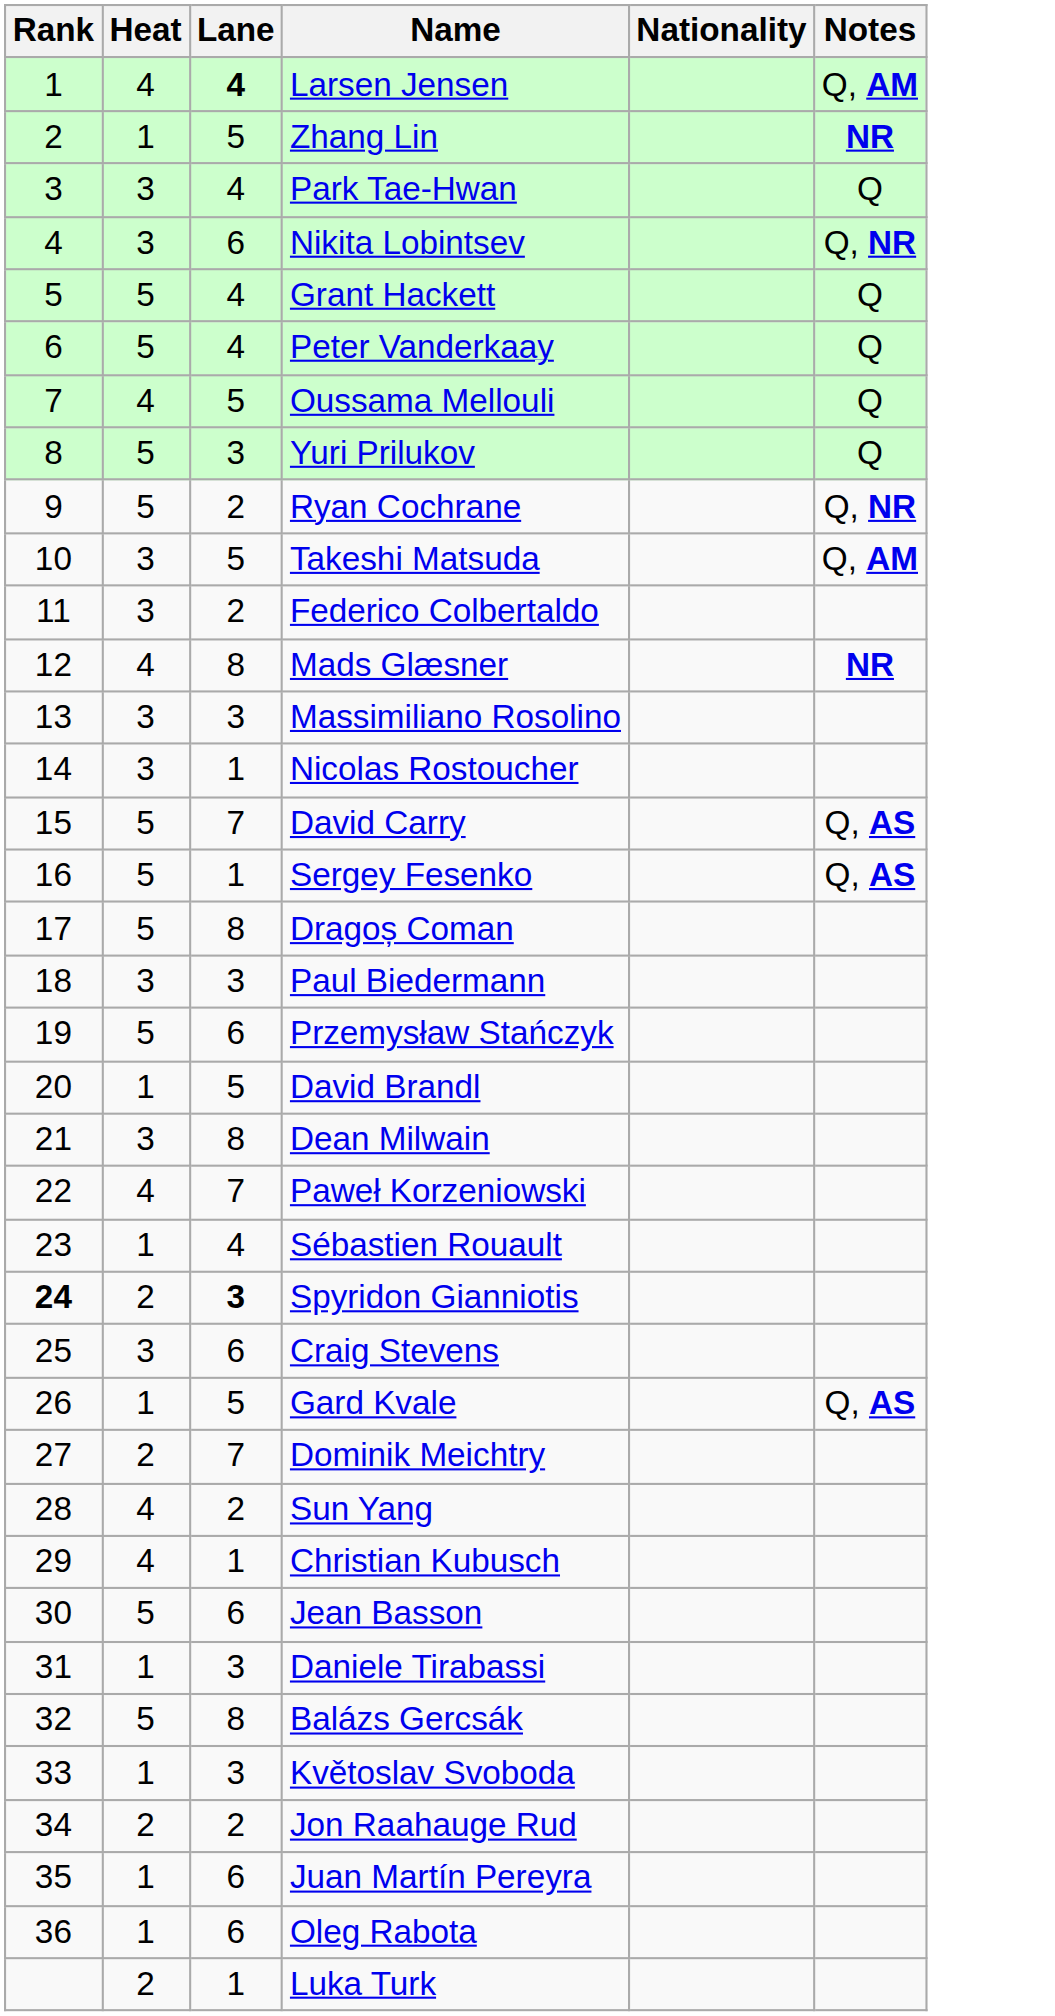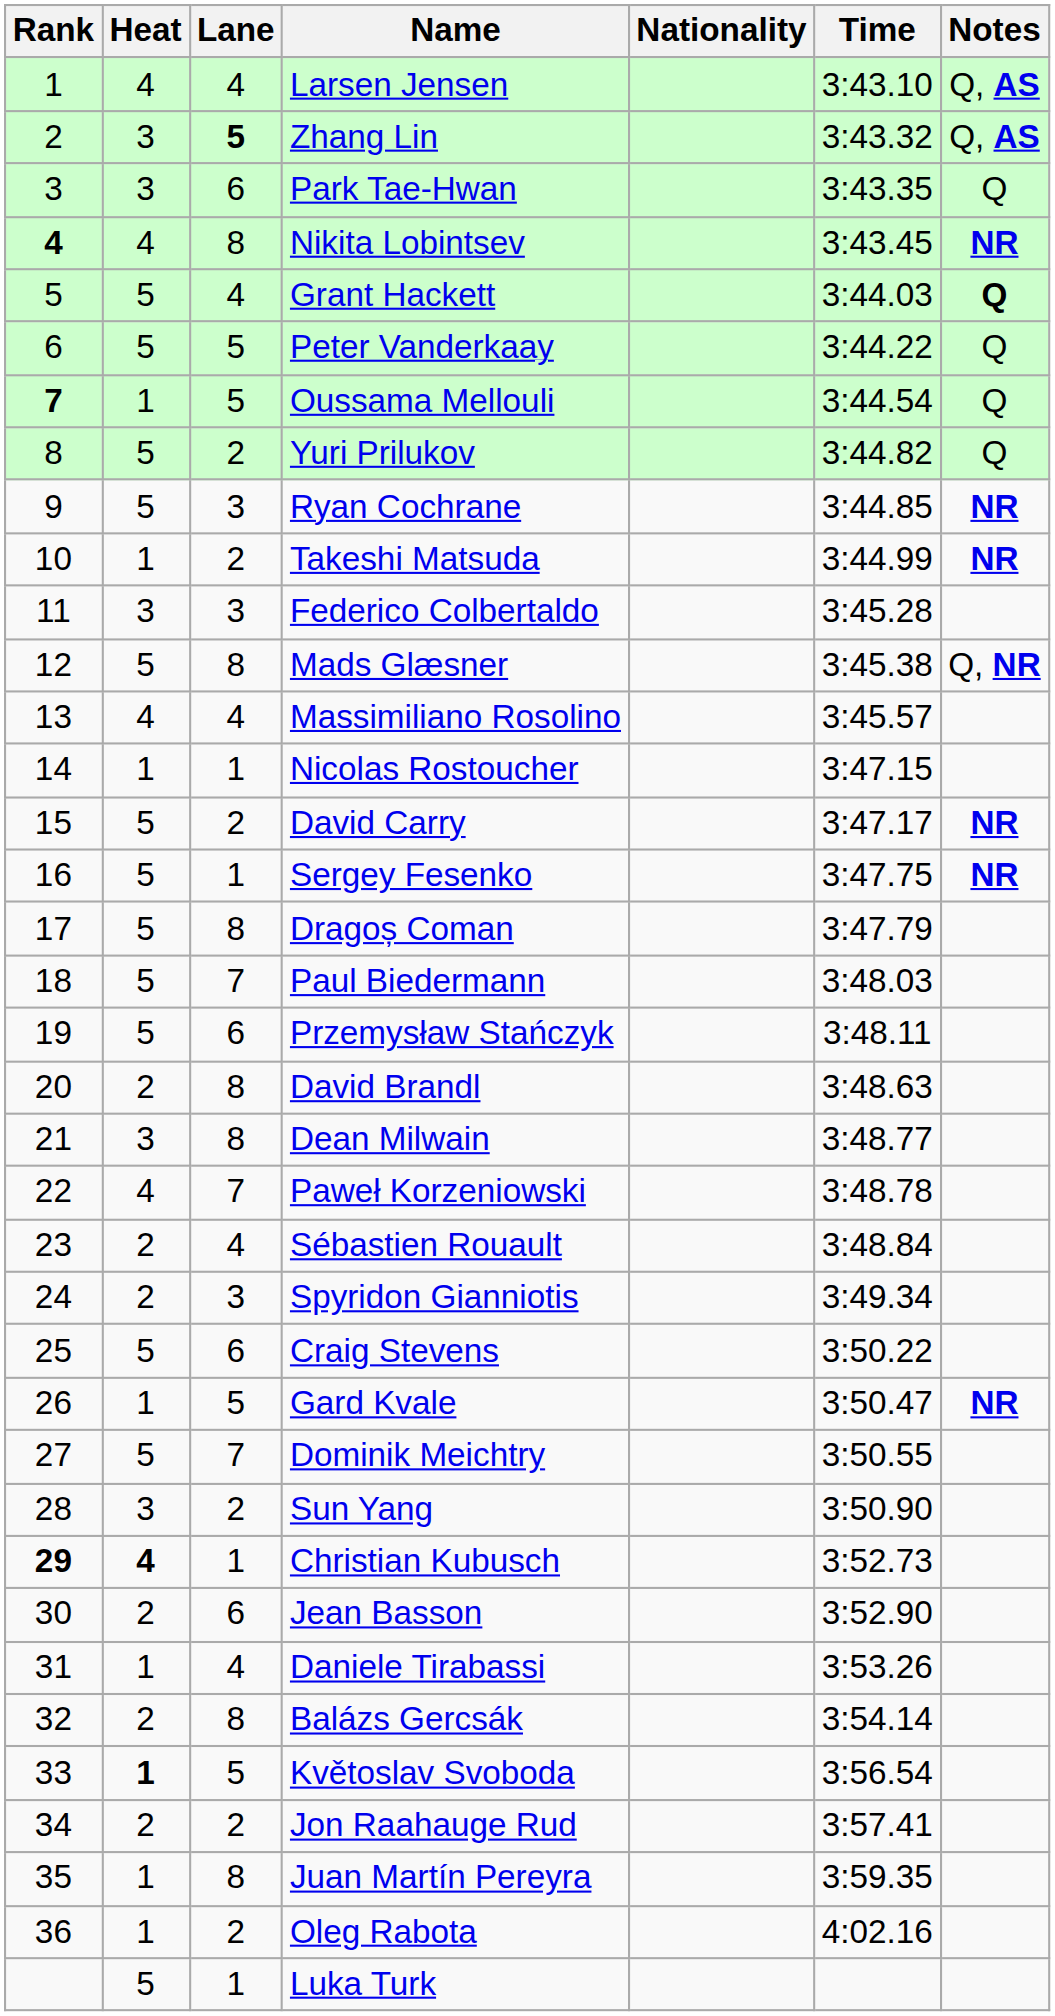 <table class='wikitable sortable' style='text-align:center'>
 <tr>
 <th>Rank</th>
 <th>Heat</th>
 <th>Lane</th>
 <th>Name</th>
 <th>Nationality</th>
+<th>Time</th>
 <th>Notes</th>
 </tr>
 <tr bgcolor=ccffcc>
 <td>1</td>
 <td>4</td>
-<td><strong>4</strong></td>
+<td>4</td>
 <td align=left><a href='#'>Larsen Jensen</a></td>
 <td align=left></td>
-<td>Q, <strong><a href='#'>AM</a></strong></td>
+<td>3:43.10</td>
+<td>Q, <strong><a href='#'>AS</a></strong></td>
 </tr>
 <tr bgcolor=ccffcc>
 <td>2</td>
-<td>1</td>
-<td>5</td>
+<td>3</td>
+<td><strong>5</strong></td>
 <td align=left><a href='#'>Zhang Lin</a></td>
 <td align=left></td>
-<td><strong><a href='#'>NR</a></strong></td>
+<td>3:43.32</td>
+<td>Q, <strong><a href='#'>AS</a></strong></td>
 </tr>
 <tr bgcolor=ccffcc>
 <td>3</td>
 <td>3</td>
-<td>4</td>
+<td>6</td>
 <td align=left><a href='#'>Park Tae-Hwan</a></td>
 <td align=left></td>
+<td>3:43.35</td>
 <td>Q</td>
 </tr>
 <tr bgcolor=ccffcc>
+<td><strong>4</strong></td>
 <td>4</td>
-<td>3</td>
-<td>6</td>
+<td>8</td>
 <td align=left><a href='#'>Nikita Lobintsev</a></td>
 <td align=left></td>
-<td>Q, <strong><a href='#'>NR</a></strong></td>
+<td>3:43.45</td>
+<td><strong><a href='#'>NR</a></strong></td>
 </tr>
 <tr bgcolor=ccffcc>
 <td>5</td>
 <td>5</td>
 <td>4</td>
 <td align=left><a href='#'>Grant Hackett</a></td>
 <td align=left></td>
-<td>Q</td>
+<td>3:44.03</td>
+<td><strong>Q</strong></td>
 </tr>
 <tr bgcolor=ccffcc>
 <td>6</td>
 <td>5</td>
-<td>4</td>
+<td>5</td>
 <td align=left><a href='#'>Peter Vanderkaay</a></td>
 <td align=left></td>
+<td>3:44.22</td>
 <td>Q</td>
 </tr>
 <tr bgcolor=ccffcc>
-<td>7</td>
-<td>4</td>
+<td><strong>7</strong></td>
+<td>1</td>
 <td>5</td>
 <td align=left><a href='#'>Oussama Mellouli</a></td>
 <td align=left></td>
+<td>3:44.54</td>
 <td>Q</td>
 </tr>
 <tr bgcolor=ccffcc>
 <td>8</td>
 <td>5</td>
-<td>3</td>
+<td>2</td>
 <td align=left><a href='#'>Yuri Prilukov</a></td>
 <td align=left></td>
+<td>3:44.82</td>
 <td>Q</td>
 </tr>
 <tr>
 <td>9</td>
 <td>5</td>
-<td>2</td>
+<td>3</td>
 <td align=left><a href='#'>Ryan Cochrane</a></td>
 <td align=left></td>
-<td>Q, <strong><a href='#'>NR</a></strong></td>
+<td>3:44.85</td>
+<td><strong><a href='#'>NR</a></strong></td>
 </tr>
 <tr>
 <td>10</td>
-<td>3</td>
-<td>5</td>
+<td>1</td>
+<td>2</td>
 <td align=left><a href='#'>Takeshi Matsuda</a></td>
 <td align=left></td>
-<td>Q, <strong><a href='#'>AM</a></strong></td>
+<td>3:44.99</td>
+<td><strong><a href='#'>NR</a></strong></td>
 </tr>
 <tr>
 <td>11</td>
 <td>3</td>
-<td>2</td>
+<td>3</td>
 <td align=left><a href='#'>Federico Colbertaldo</a></td>
 <td align=left></td>
+<td>3:45.28</td>
 <td></td>
 </tr>
 <tr>
 <td>12</td>
-<td>4</td>
+<td>5</td>
 <td>8</td>
 <td align=left><a href='#'>Mads Glæsner</a></td>
 <td align=left></td>
-<td><strong><a href='#'>NR</a></strong></td>
+<td>3:45.38</td>
+<td>Q, <strong><a href='#'>NR</a></strong></td>
 </tr>
 <tr>
 <td>13</td>
-<td>3</td>
-<td>3</td>
+<td>4</td>
+<td>4</td>
 <td align=left><a href='#'>Massimiliano Rosolino</a></td>
 <td align=left></td>
+<td>3:45.57</td>
 <td></td>
 </tr>
 <tr>
 <td>14</td>
-<td>3</td>
+<td>1</td>
 <td>1</td>
 <td align=left><a href='#'>Nicolas Rostoucher</a></td>
 <td align=left></td>
+<td>3:47.15</td>
 <td></td>
 </tr>
 <tr>
 <td>15</td>
 <td>5</td>
-<td>7</td>
+<td>2</td>
 <td align=left><a href='#'>David Carry</a></td>
 <td align=left></td>
-<td>Q, <strong><a href='#'>AS</a></strong></td>
+<td>3:47.17</td>
+<td><strong><a href='#'>NR</a></strong></td>
 </tr>
 <tr>
 <td>16</td>
 <td>5</td>
 <td>1</td>
 <td align=left><a href='#'>Sergey Fesenko</a></td>
 <td align=left></td>
-<td>Q, <strong><a href='#'>AS</a></strong></td>
+<td>3:47.75</td>
+<td><strong><a href='#'>NR</a></strong></td>
 </tr>
 <tr>
 <td>17</td>
 <td>5</td>
 <td>8</td>
 <td align=left><a href='#'>Dragoș Coman</a></td>
 <td align=left></td>
+<td>3:47.79</td>
 <td></td>
 </tr>
 <tr>
 <td>18</td>
-<td>3</td>
-<td>3</td>
+<td>5</td>
+<td>7</td>
 <td align=left><a href='#'>Paul Biedermann</a></td>
 <td align=left></td>
+<td>3:48.03</td>
 <td></td>
 </tr>
 <tr>
 <td>19</td>
 <td>5</td>
 <td>6</td>
 <td align=left><a href='#'>Przemysław Stańczyk</a></td>
 <td align=left></td>
+<td>3:48.11</td>
 <td></td>
 </tr>
 <tr>
 <td>20</td>
-<td>1</td>
-<td>5</td>
+<td>2</td>
+<td>8</td>
 <td align=left><a href='#'>David Brandl</a></td>
 <td align=left></td>
+<td>3:48.63</td>
 <td></td>
 </tr>
 <tr>
 <td>21</td>
 <td>3</td>
 <td>8</td>
 <td align=left><a href='#'>Dean Milwain</a></td>
 <td align=left></td>
+<td>3:48.77</td>
 <td></td>
 </tr>
 <tr>
 <td>22</td>
 <td>4</td>
 <td>7</td>
 <td align=left><a href='#'>Paweł Korzeniowski</a></td>
 <td align=left></td>
+<td>3:48.78</td>
 <td></td>
 </tr>
 <tr>
 <td>23</td>
-<td>1</td>
+<td>2</td>
 <td>4</td>
 <td align=left><a href='#'>Sébastien Rouault</a></td>
 <td align=left></td>
+<td>3:48.84</td>
 <td></td>
 </tr>
 <tr>
-<td><strong>24</strong></td>
+<td>24</td>
 <td>2</td>
-<td><strong>3</strong></td>
+<td>3</td>
 <td align=left><a href='#'>Spyridon Gianniotis</a></td>
 <td align=left></td>
+<td>3:49.34</td>
 <td></td>
 </tr>
 <tr>
 <td>25</td>
-<td>3</td>
+<td>5</td>
 <td>6</td>
 <td align=left><a href='#'>Craig Stevens</a></td>
 <td align=left></td>
+<td>3:50.22</td>
 <td></td>
 </tr>
 <tr>
 <td>26</td>
 <td>1</td>
 <td>5</td>
 <td align=left><a href='#'>Gard Kvale</a></td>
 <td align=left></td>
-<td>Q, <strong><a href='#'>AS</a></strong></td>
+<td>3:50.47</td>
+<td><strong><a href='#'>NR</a></strong></td>
 </tr>
 <tr>
 <td>27</td>
-<td>2</td>
+<td>5</td>
 <td>7</td>
 <td align=left><a href='#'>Dominik Meichtry</a></td>
 <td align=left></td>
+<td>3:50.55</td>
 <td></td>
 </tr>
 <tr>
 <td>28</td>
-<td>4</td>
+<td>3</td>
 <td>2</td>
 <td align=left><a href='#'>Sun Yang</a></td>
 <td align=left></td>
+<td>3:50.90</td>
 <td></td>
 </tr>
 <tr>
-<td>29</td>
-<td>4</td>
+<td><strong>29</strong></td>
+<td><strong>4</strong></td>
 <td>1</td>
 <td align=left><a href='#'>Christian Kubusch</a></td>
 <td align=left></td>
+<td>3:52.73</td>
 <td></td>
 </tr>
 <tr>
 <td>30</td>
-<td>5</td>
+<td>2</td>
 <td>6</td>
 <td align=left><a href='#'>Jean Basson</a></td>
 <td align=left></td>
+<td>3:52.90</td>
 <td></td>
 </tr>
 <tr>
 <td>31</td>
 <td>1</td>
-<td>3</td>
+<td>4</td>
 <td align=left><a href='#'>Daniele Tirabassi</a></td>
 <td align=left></td>
+<td>3:53.26</td>
 <td></td>
 </tr>
 <tr>
 <td>32</td>
-<td>5</td>
+<td>2</td>
 <td>8</td>
 <td align=left><a href='#'>Balázs Gercsák</a></td>
 <td align=left></td>
+<td>3:54.14</td>
 <td></td>
 </tr>
 <tr>
 <td>33</td>
-<td>1</td>
-<td>3</td>
+<td><strong>1</strong></td>
+<td>5</td>
 <td align=left><a href='#'>Květoslav Svoboda</a></td>
 <td align=left></td>
+<td>3:56.54</td>
 <td></td>
 </tr>
 <tr>
 <td>34</td>
 <td>2</td>
 <td>2</td>
 <td align=left><a href='#'>Jon Raahauge Rud</a></td>
 <td align=left></td>
+<td>3:57.41</td>
 <td></td>
 </tr>
 <tr>
 <td>35</td>
 <td>1</td>
-<td>6</td>
+<td>8</td>
 <td align=left><a href='#'>Juan Martín Pereyra</a></td>
 <td align=left></td>
+<td>3:59.35</td>
 <td></td>
 </tr>
 <tr>
 <td>36</td>
 <td>1</td>
-<td>6</td>
+<td>2</td>
 <td align=left><a href='#'>Oleg Rabota</a></td>
 <td align=left></td>
+<td>4:02.16</td>
 <td></td>
 </tr>
 <tr>
 <td></td>
-<td>2</td>
+<td>5</td>
 <td>1</td>
 <td align=left><a href='#'>Luka Turk</a></td>
 <td align=left></td>
 <td></td>
+<td></td>
 </tr>
 </table>
